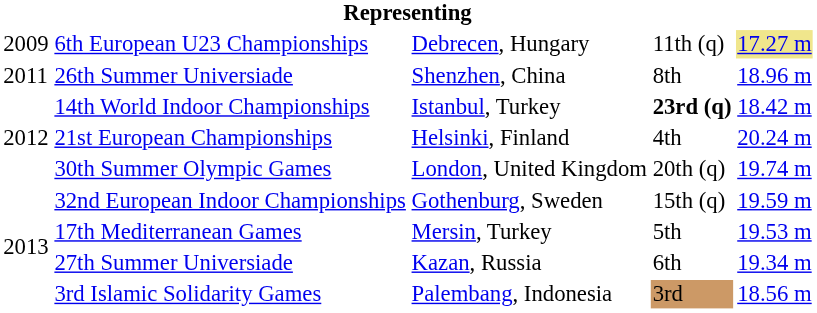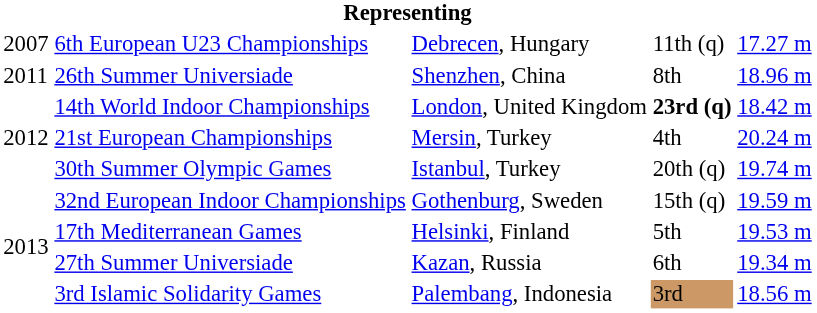 <table>
 <tr>
 <th colspan="6">Representing </th>
 </tr>
 <tr>
-<td>2009</td>
+<td>2007</td>
 <td><a href='#'>6th European U23 Championships</a></td>
 <td><a href='#'>Debrecen</a>, Hungary</td>
 <td>11th (q)</td>
-<td style="background: khaki;"><a href='#'>17.27 m</a></td>
+<td><a href='#'>17.27 m</a></td>
 </tr>
 <tr>
 <td>2011</td>
 <td><a href='#'>26th Summer Universiade</a></td>
 <td><a href='#'>Shenzhen</a>, China</td>
 <td>8th</td>
 <td><a href='#'>18.96 m</a></td>
 </tr>
 <tr>
 <td rowspan=3>2012</td>
 <td><a href='#'>14th World Indoor Championships</a></td>
-<td><a href='#'>Istanbul</a>, Turkey</td>
+<td><a href='#'>London</a>, United Kingdom</td>
 <td><strong>23rd (q)</strong></td>
 <td><a href='#'>18.42 m</a></td>
 </tr>
 <tr>
 <td><a href='#'>21st European Championships</a></td>
-<td><a href='#'>Helsinki</a>, Finland</td>
+<td><a href='#'>Mersin</a>, Turkey</td>
 <td>4th</td>
 <td><a href='#'>20.24 m</a></td>
 </tr>
 <tr>
 <td><a href='#'>30th Summer Olympic Games</a></td>
-<td><a href='#'>London</a>, United Kingdom</td>
+<td><a href='#'>Istanbul</a>, Turkey</td>
 <td>20th (q)</td>
 <td><a href='#'>19.74 m</a></td>
 </tr>
 <tr>
 <td rowspan=4>2013</td>
 <td><a href='#'>32nd European Indoor Championships</a></td>
 <td><a href='#'>Gothenburg</a>, Sweden</td>
 <td>15th (q)</td>
 <td><a href='#'>19.59 m</a></td>
 </tr>
 <tr>
 <td><a href='#'>17th Mediterranean Games</a></td>
-<td><a href='#'>Mersin</a>, Turkey</td>
+<td><a href='#'>Helsinki</a>, Finland</td>
 <td>5th</td>
 <td><a href='#'>19.53 m</a></td>
 </tr>
 <tr>
 <td><a href='#'>27th Summer Universiade</a></td>
 <td><a href='#'>Kazan</a>, Russia</td>
 <td>6th</td>
 <td><a href='#'>19.34 m</a></td>
 </tr>
 <tr>
 <td><a href='#'>3rd Islamic Solidarity Games</a></td>
 <td><a href='#'>Palembang</a>, Indonesia</td>
 <td bgcolor=cc9966>3rd</td>
 <td><a href='#'>18.56 m</a></td>
 </tr>
 </table>
